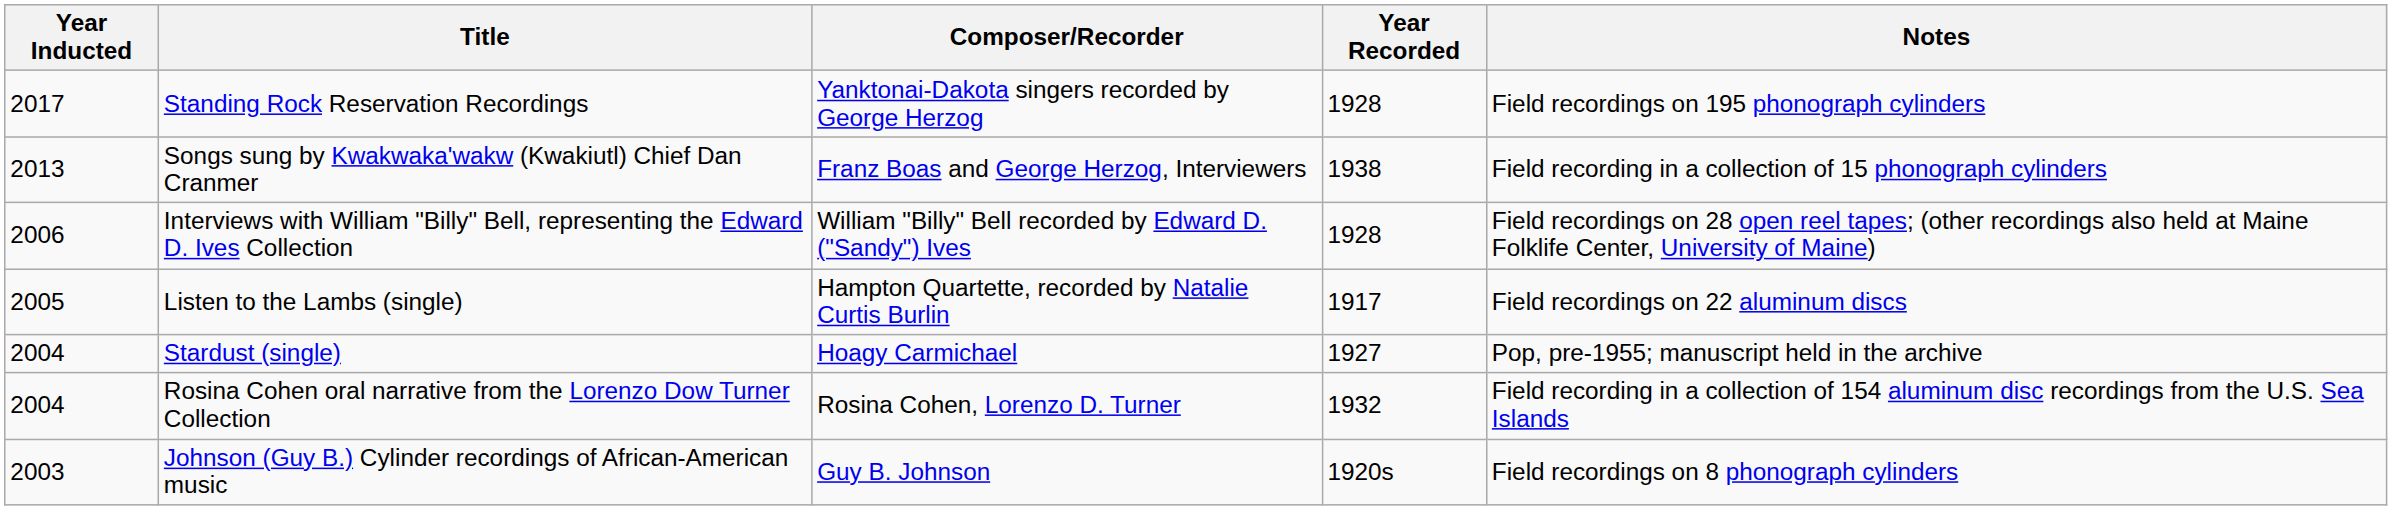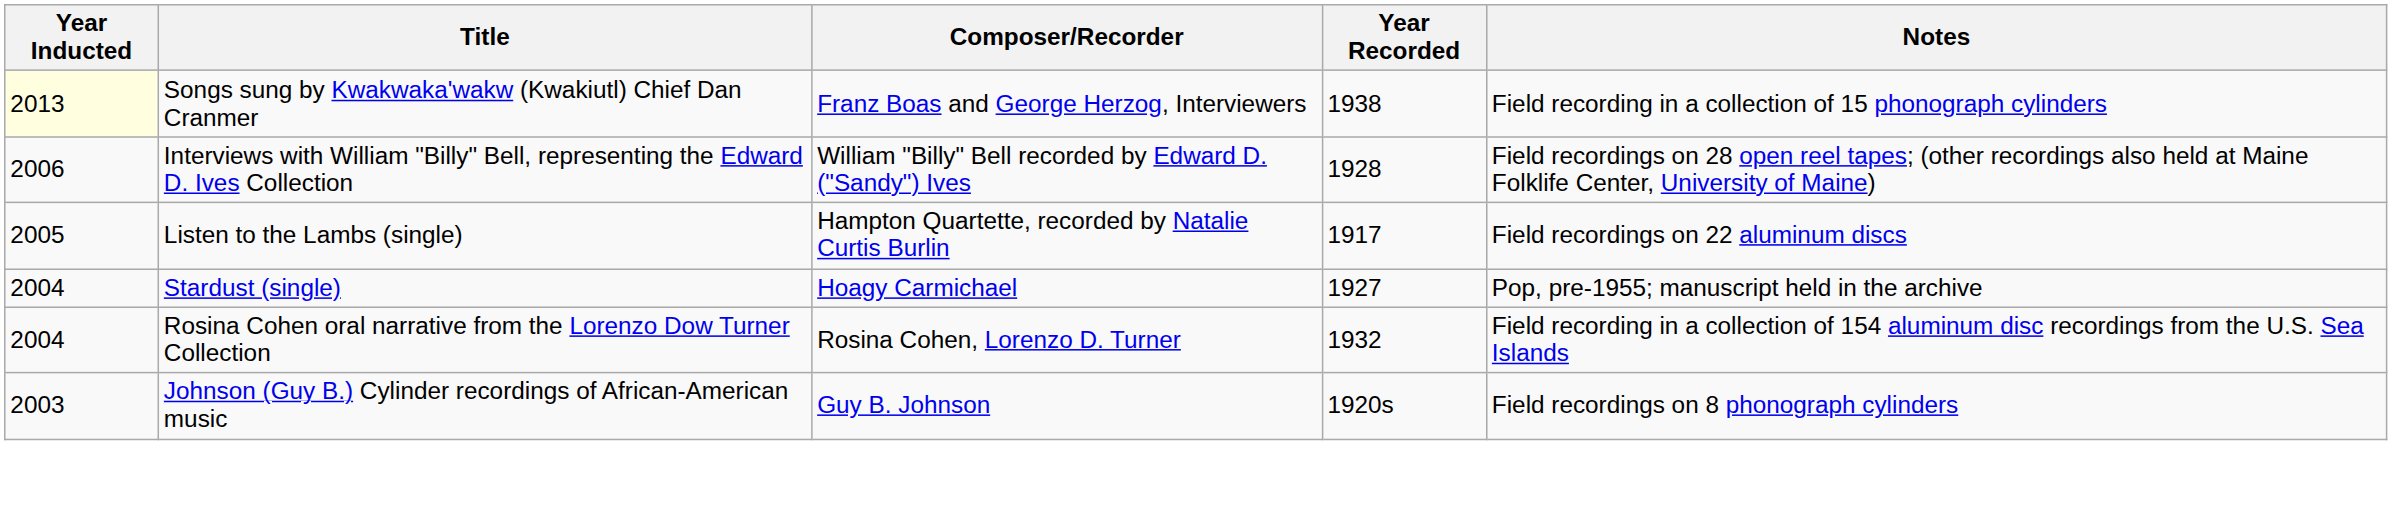 <table class="wikitable sortable">
 <tr>
 <th>Year Inducted</th>
 <th>Title</th>
 <th>Composer/Recorder</th>
 <th>Year Recorded</th>
 <th class="unsortable">Notes</th>
 </tr>
 <tr>
-<td>2017</td>
-<td><a href='#'>Standing Rock</a> Reservation Recordings</td>
-<td data-sort-value="Herzog, George"><a href='#'>Yanktonai-Dakota</a> singers recorded by <a href='#'>George Herzog</a></td>
-<td>1928</td>
-<td>Field recordings on 195 <a href='#'>phonograph cylinders</a></td>
-</tr>
-<tr>
-<td>2013</td>
+<td style="background: lightyellow;">2013</td>
 <td>Songs sung by <a href='#'>Kwakwaka'wakw</a> (Kwakiutl) Chief Dan Cranmer</td>
 <td data-sort-value="Cranmer, Dan"><a href='#'>Franz Boas</a> and <a href='#'>George Herzog</a>, Interviewers</td>
 <td>1938</td>
 <td>Field recording in a collection of 15 <a href='#'>phonograph cylinders</a></td>
 </tr>
 <tr>
 <td>2006</td>
 <td>Interviews with William "Billy" Bell, representing the <a href='#'>Edward D. Ives</a> Collection</td>
 <td data-sort-value="Bell, William">William "Billy" Bell recorded by <a href='#'>Edward D. ("Sandy") Ives</a></td>
 <td>1928</td>
 <td>Field recordings on 28 <a href='#'>open reel tapes</a>; (other recordings also held at Maine Folklife Center, <a href='#'>University of Maine</a>)</td>
 </tr>
 <tr>
 <td>2005</td>
 <td>Listen to the Lambs (single)</td>
 <td data-sort-value="Hampton Quartet">Hampton Quartette, recorded by <a href='#'>Natalie Curtis Burlin</a></td>
 <td>1917</td>
 <td>Field recordings on 22 <a href='#'>aluminum discs</a></td>
 </tr>
 <tr>
 <td>2004</td>
 <td><a href='#'>Stardust (single)</a></td>
 <td data-sort-value="Carmichael, Hoagy"><a href='#'>Hoagy Carmichael</a></td>
 <td>1927</td>
 <td>Pop, pre-1955; manuscript held in the archive</td>
 </tr>
 <tr>
 <td>2004</td>
 <td>Rosina Cohen oral narrative from the <a href='#'>Lorenzo Dow Turner</a> Collection</td>
 <td data-sort-value="Cohen, Rosina">Rosina Cohen, <a href='#'>Lorenzo D. Turner</a></td>
 <td>1932</td>
 <td>Field recording in a collection of 154 <a href='#'>aluminum disc</a> recordings from the U.S. <a href='#'>Sea Islands</a></td>
 </tr>
 <tr>
 <td>2003</td>
 <td><a href='#'>Johnson (Guy B.)</a> Cylinder recordings of African-American music</td>
 <td data-sort-value="Johnson, Guy B."><a href='#'>Guy B. Johnson</a></td>
 <td>1920s</td>
 <td>Field recordings on 8 <a href='#'>phonograph cylinders</a></td>
 </tr>
 </table>
